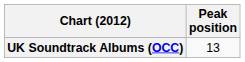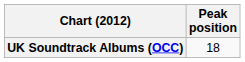 <table class="wikitable sortable plainrowheaders" style="text-align:center">
 <tr>
 <th scope="col">Chart (2012)</th>
 <th scope="col">Peak<br>position</th>
 </tr>
 <tr>
 <th scope="row">UK Soundtrack Albums (<a href='#'>OCC</a>)</th>
-<td>13</td>
+<td>18</td>
 </tr>
 </table>
